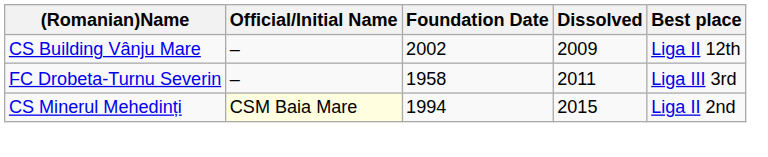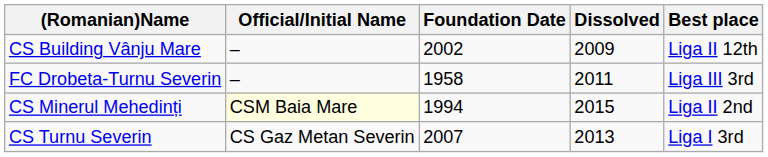 <table class="wikitable sortable mw-collapsible" style=" font-size: 87%;">
 <tr>
 <th>(Romanian)Name</th>
 <th>Official/Initial Name</th>
 <th>Foundation Date</th>
 <th>Dissolved</th>
 <th>Best place</th>
 </tr>
 <tr>
 <td><a href='#'>CS Building Vânju Mare</a></td>
 <td>–</td>
 <td>2002</td>
 <td>2009</td>
 <td><a href='#'>Liga II</a> 12th</td>
 </tr>
 <tr>
 <td><a href='#'>FC Drobeta-Turnu Severin</a></td>
 <td>–</td>
 <td>1958</td>
 <td>2011</td>
 <td><a href='#'>Liga III</a> 3rd</td>
 </tr>
 <tr>
 <td><a href='#'>CS Minerul Mehedinți</a></td>
 <td style="background: lightyellow;">CSM Baia Mare</td>
 <td>1994</td>
 <td>2015</td>
 <td><a href='#'>Liga II</a> 2nd</td>
 </tr>
+<tr>
+<td><a href='#'>CS Turnu Severin</a></td>
+<td>CS Gaz Metan Severin</td>
+<td>2007</td>
+<td>2013</td>
+<td><a href='#'>Liga I</a> 3rd</td>
+</tr>
 </table>
